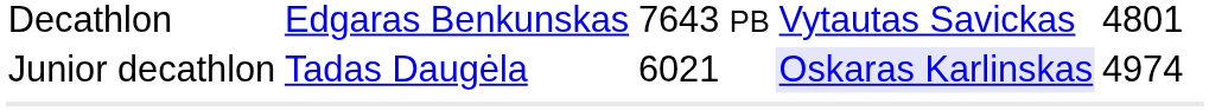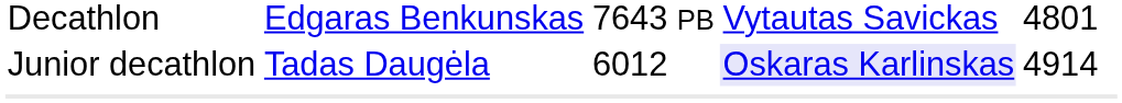 <table>
 <tr>
 <td>Decathlon</td>
 <td><a href='#'>Edgaras Benkunskas</a></td>
 <td>7643 <small>PB</small></td>
 <td><a href='#'>Vytautas Savickas</a></td>
 <td>4801</td>
 <td></td>
 <td></td>
 </tr>
 <tr>
 <td>Junior decathlon</td>
 <td><a href='#'>Tadas Daugėla</a></td>
-<td>6021</td>
+<td>6012</td>
 <td style="background: lavender;"><a href='#'>Oskaras Karlinskas</a></td>
-<td>4974</td>
+<td>4914</td>
 <td></td>
 <td></td>
 </tr>
 <tr>
 </tr>
 <tr bgcolor= e8e8e8>
 <td colspan=7></td>
 </tr>
 </table>
